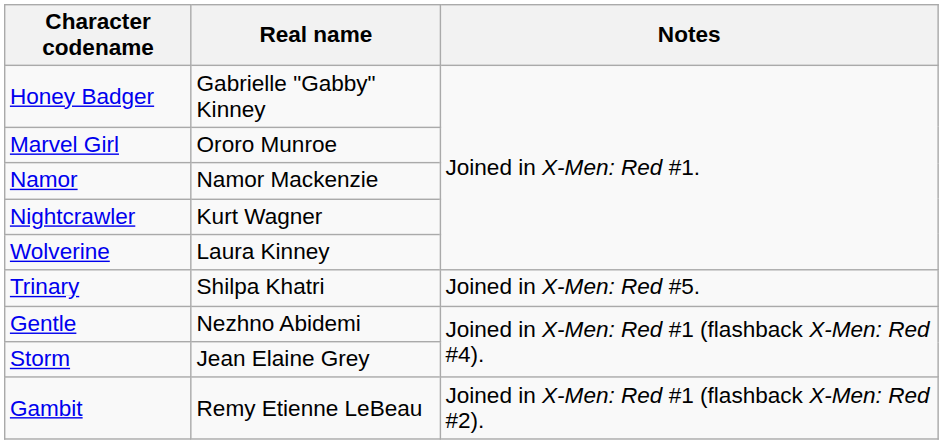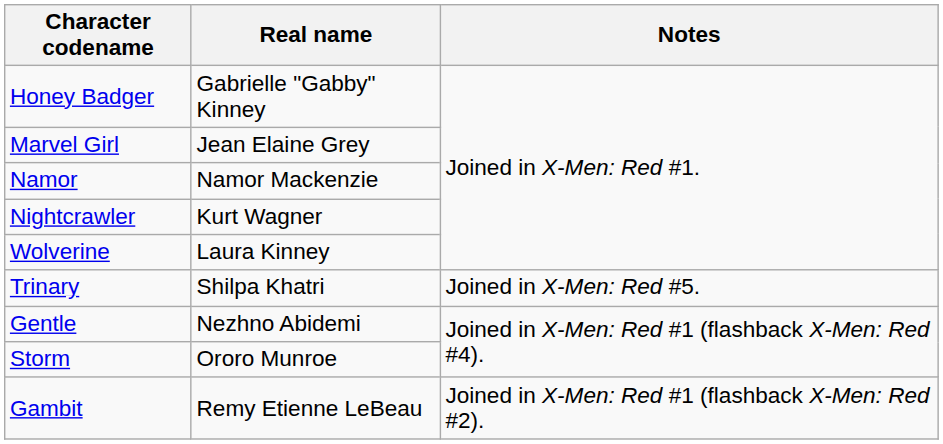 <table class="wikitable sortable" style="width:75%;">
 <tr>
 <th style="width:15%;">Character codename</th>
 <th style="width:20%;">Real name</th>
 <th style="width:40%;">Notes</th>
 </tr>
 <tr>
 <td><a href='#'>Honey Badger</a></td>
 <td>Gabrielle "Gabby" Kinney</td>
 <td rowspan=5>Joined in <em>X-Men: Red</em> #1.</td>
 </tr>
 <tr>
 <td><a href='#'>Marvel Girl</a></td>
-<td>Ororo Munroe</td>
+<td>Jean Elaine Grey</td>
 </tr>
 <tr>
 <td><a href='#'>Namor</a></td>
 <td>Namor Mackenzie</td>
 </tr>
 <tr>
 <td><a href='#'>Nightcrawler</a></td>
 <td>Kurt Wagner</td>
 </tr>
 <tr>
 <td><a href='#'>Wolverine</a></td>
 <td>Laura Kinney</td>
 </tr>
 <tr>
 <td><a href='#'>Trinary</a></td>
 <td>Shilpa Khatri</td>
 <td>Joined in <em>X-Men: Red</em> #5.</td>
 </tr>
 <tr>
 <td><a href='#'>Gentle</a></td>
 <td>Nezhno Abidemi</td>
 <td rowspan=2>Joined in <em>X-Men: Red</em> #1 (flashback <em>X-Men: Red</em> #4).</td>
 </tr>
 <tr>
 <td><a href='#'>Storm</a></td>
-<td>Jean Elaine Grey</td>
+<td>Ororo Munroe</td>
 </tr>
 <tr>
 <td><a href='#'>Gambit</a></td>
 <td>Remy Etienne LeBeau</td>
 <td>Joined in <em>X-Men: Red</em> #1 (flashback <em>X-Men: Red</em> #2).</td>
 </tr>
 </table>
